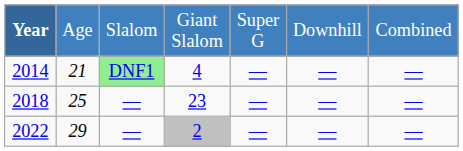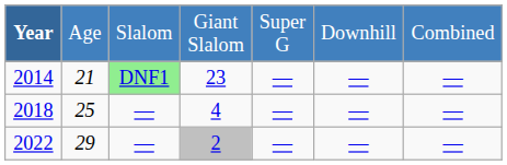 <table class="wikitable" style="font-size:95%; text-align:center; border:grey solid 1px; border-collapse:collapse;" width="30%">
 <tr style="background-color:#369; color:white;">
 <td rowspan="2" colspan="1" width="5%"><strong>Year</strong></td>
 </tr>
 <tr style="background-color:#4180be; color:white;">
 <td width="3%">Age</td>
 <td width="4%">Slalom</td>
 <td width="4%">Giant<br>Slalom</td>
 <td width="4%">Super G</td>
 <td width="4%">Downhill</td>
 <td width="4%">Combined</td>
 </tr>
 <tr style="background-color:#8CB2D8; color:white;">
 </tr>
 <tr>
 <td><a href='#'>2014</a></td>
 <td><em>21</em></td>
 <td style="background: lightgreen;"><a href='#'>DNF1</a></td>
-<td><a href='#'>4</a></td>
+<td><a href='#'>23</a></td>
 <td><a href='#'>—</a></td>
 <td><a href='#'>—</a></td>
 <td><a href='#'>—</a></td>
 </tr>
 <tr>
 <td><a href='#'>2018</a></td>
 <td><em>25</em></td>
 <td><a href='#'>—</a></td>
-<td><a href='#'>23</a></td>
+<td><a href='#'>4</a></td>
 <td><a href='#'>—</a></td>
 <td><a href='#'>—</a></td>
 <td><a href='#'>—</a></td>
 </tr>
 <tr>
 <td><a href='#'>2022</a></td>
 <td><em>29</em></td>
 <td><a href='#'>—</a></td>
 <td style="background:silver;"><a href='#'>2</a></td>
 <td><a href='#'>—</a></td>
 <td><a href='#'>—</a></td>
 <td><a href='#'>—</a></td>
 </tr>
 </table>
